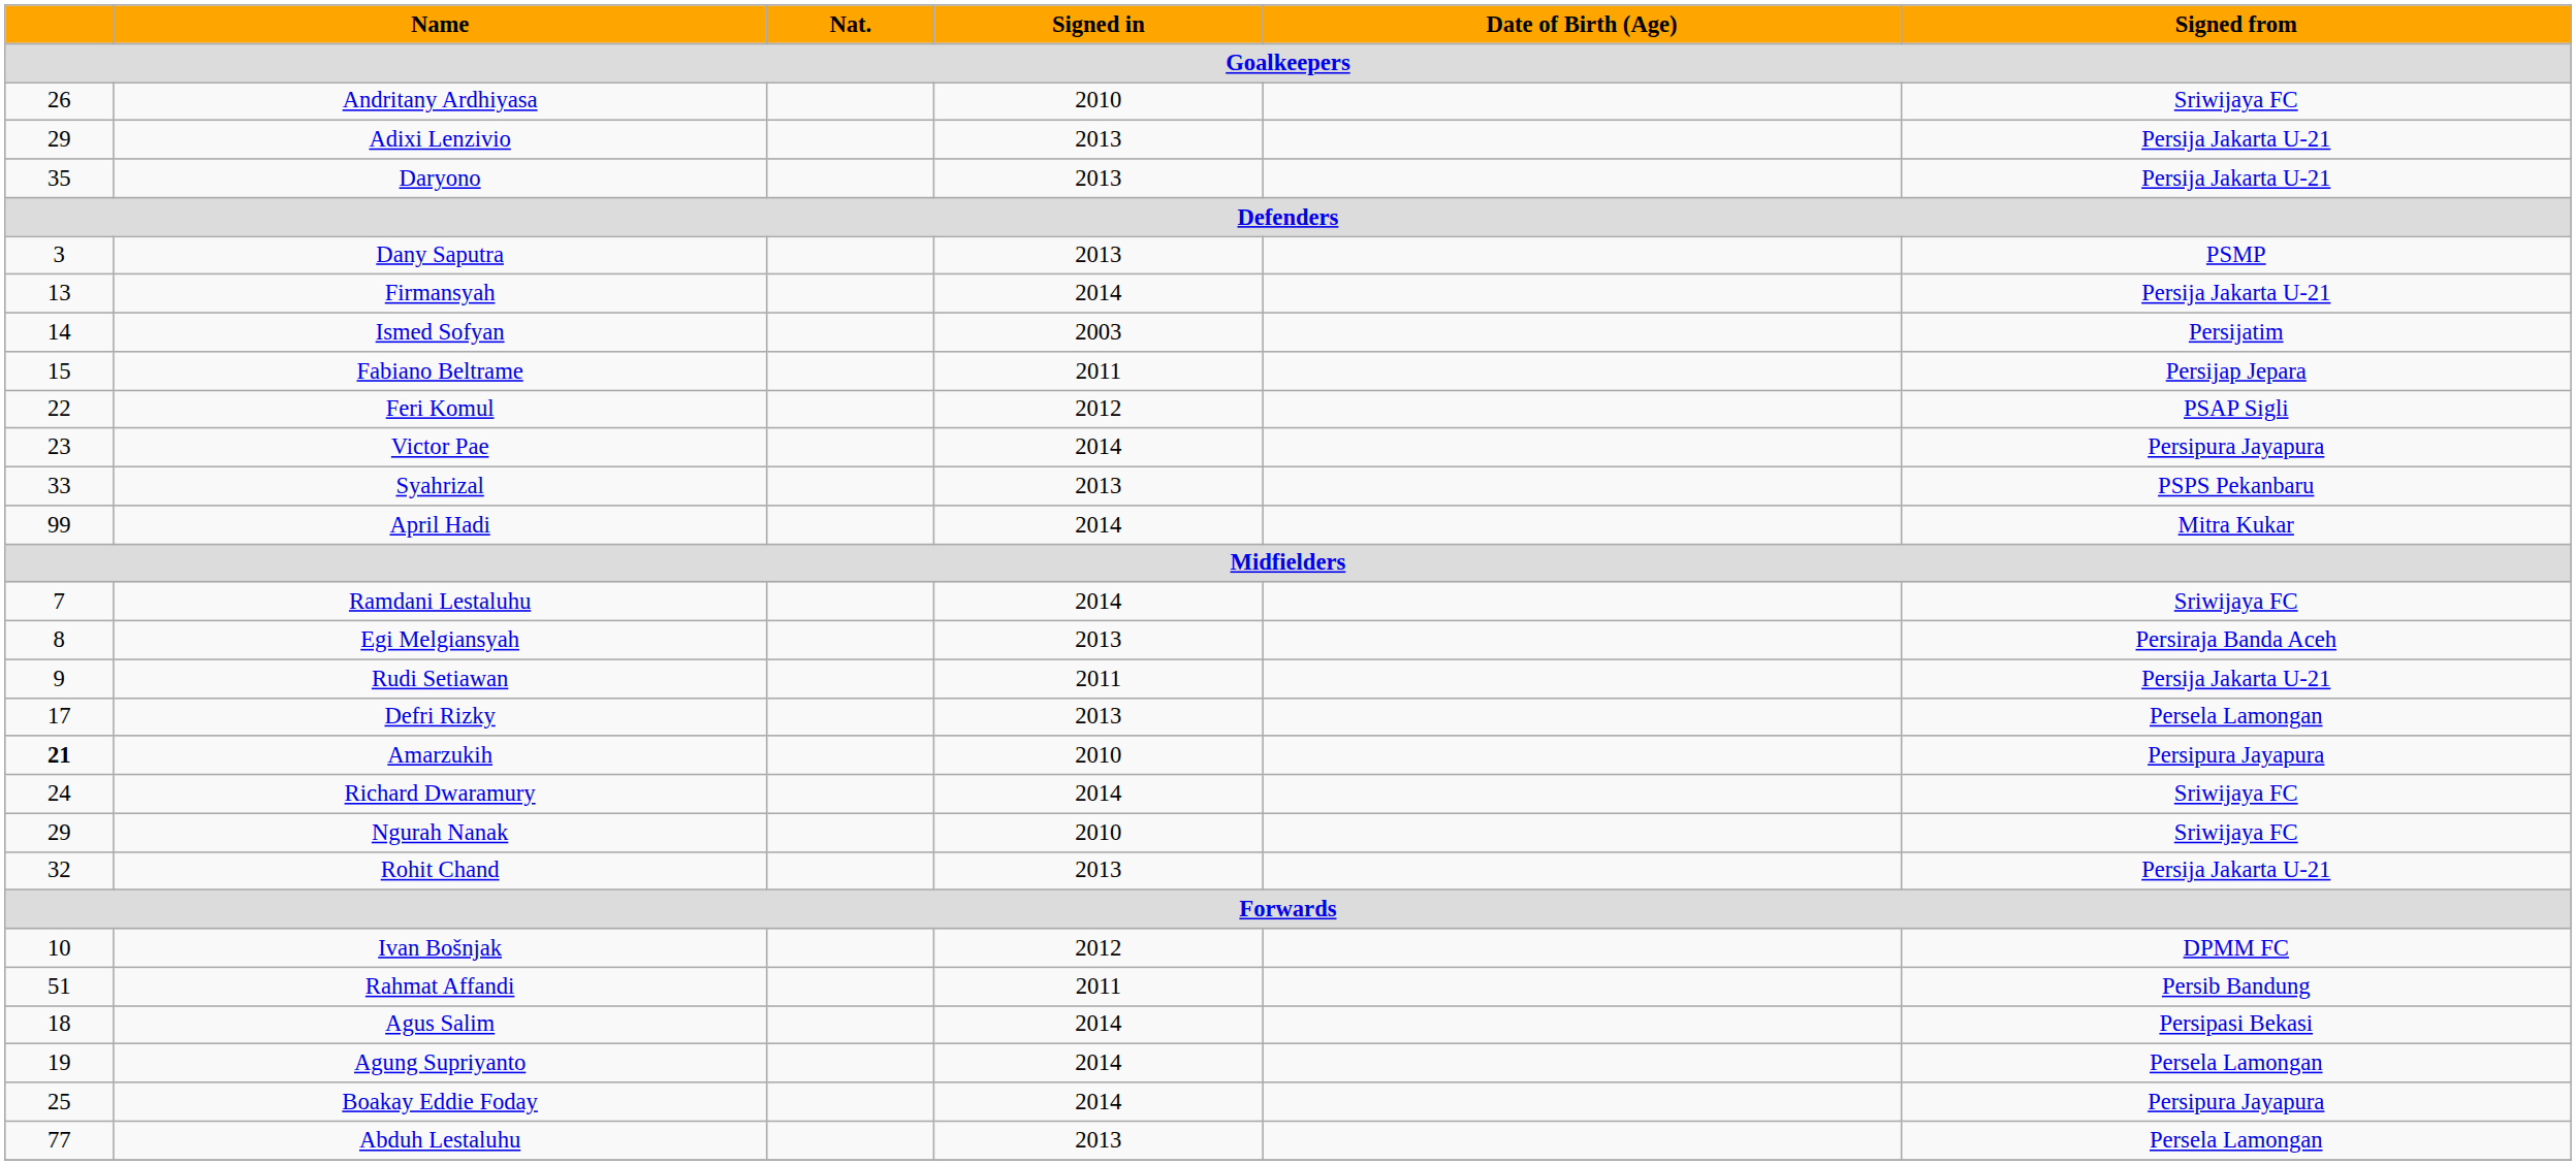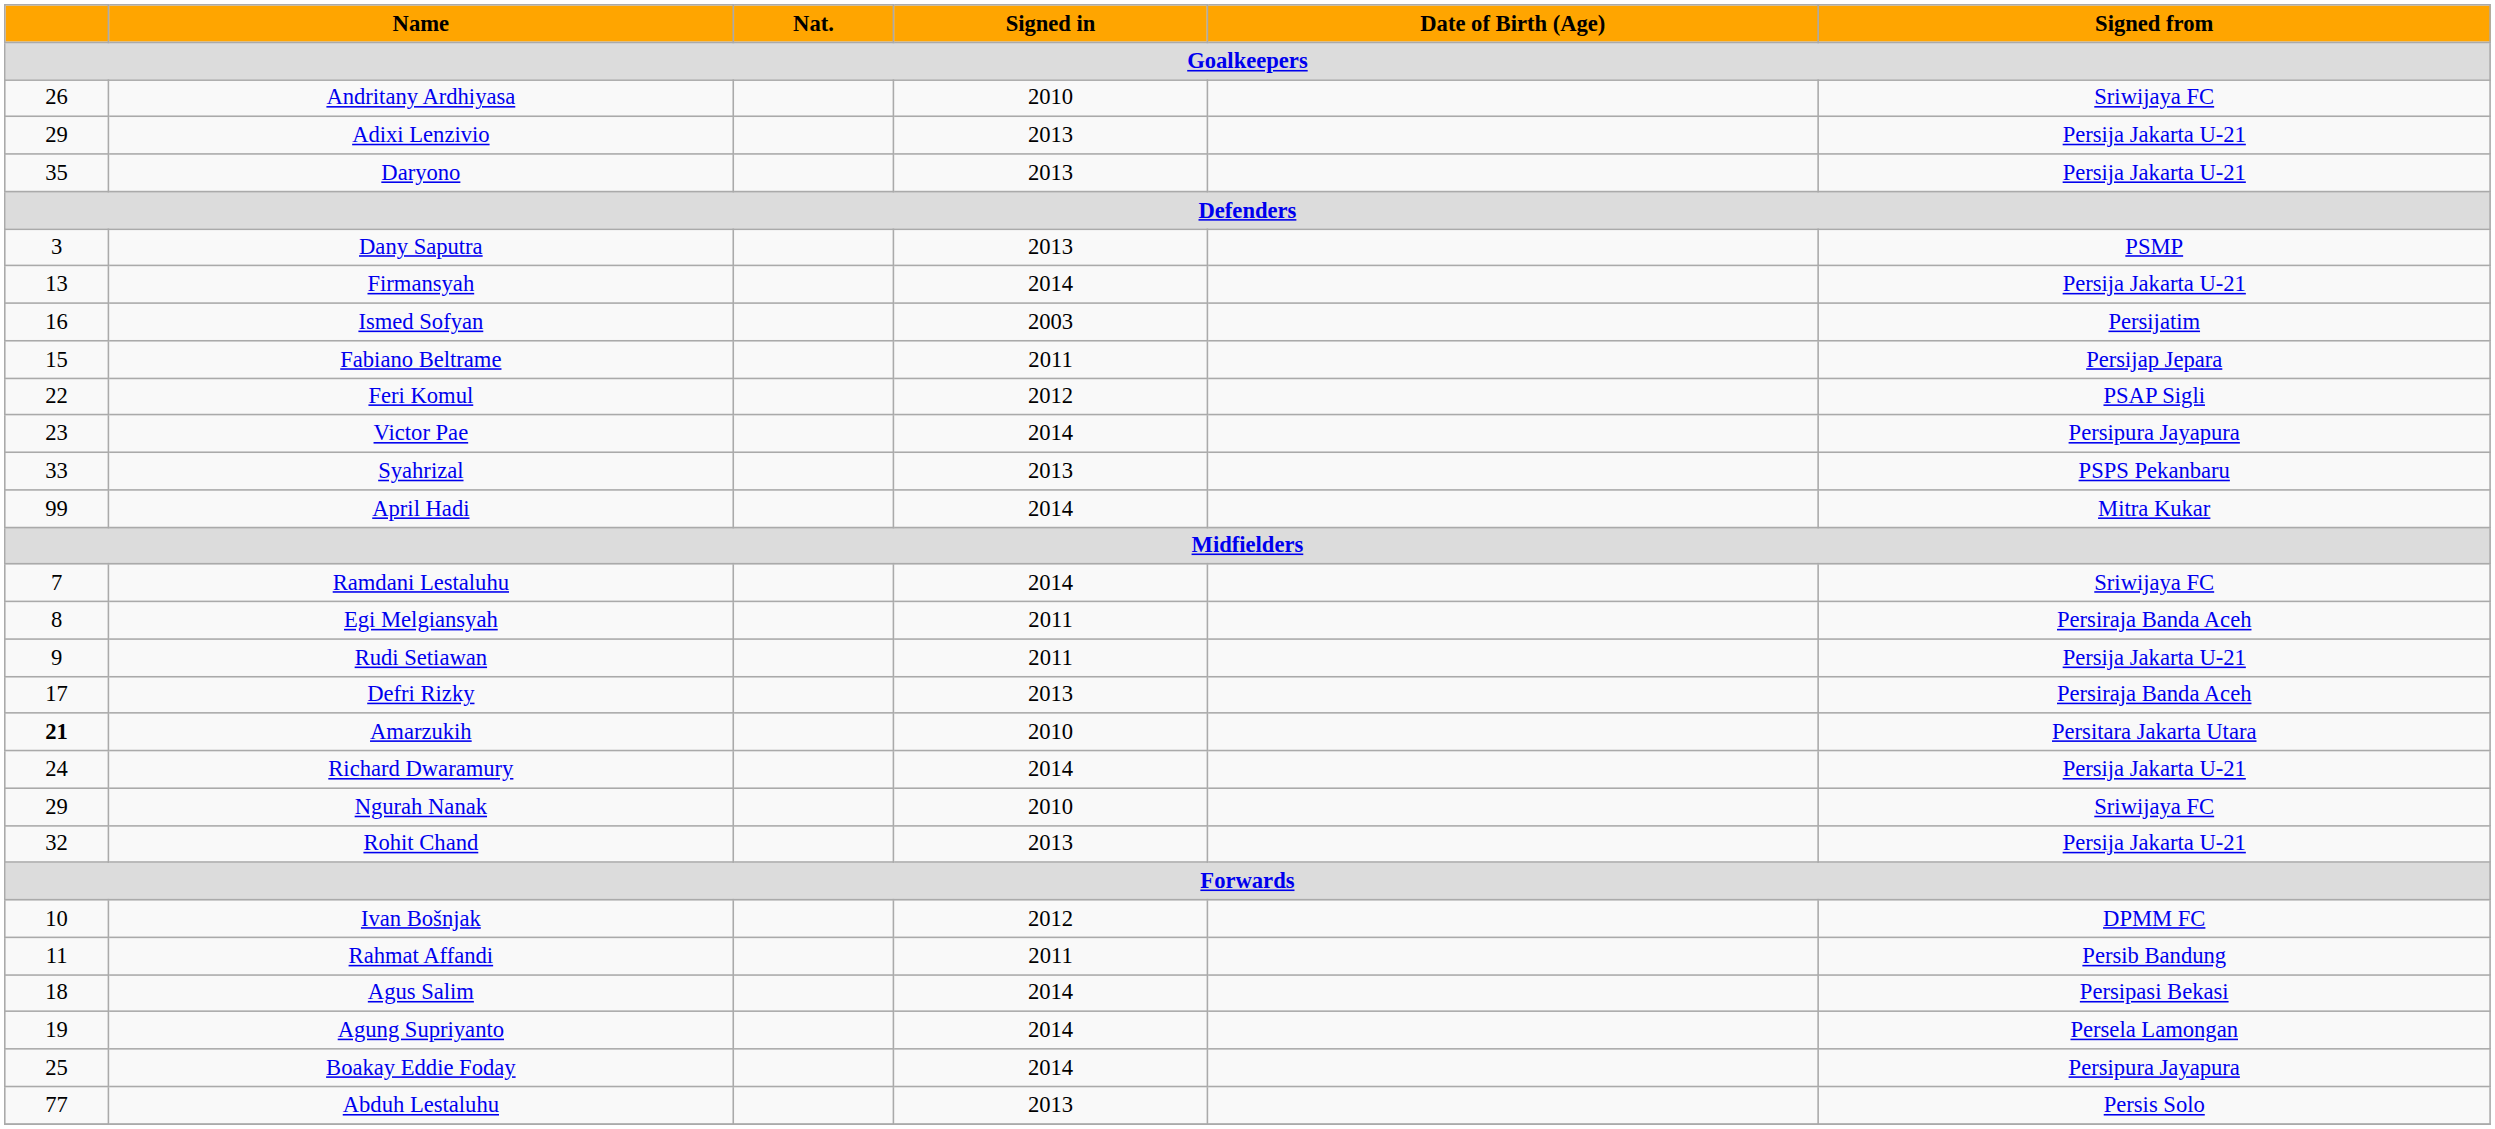 <table class="wikitable sortable" style="text-align:center; width:100%; font-size:90%;">
 <tr>
 <th style="background:orange; text-align:center;"></th>
 <th style="background:orange; text-align:center;">Name</th>
 <th style="background:orange; text-align:center;">Nat.</th>
 <th style="background:orange; text-align:center;">Signed in</th>
 <th style="background:orange; text-align:center;">Date of Birth (Age)</th>
 <th style="background:orange; text-align:center;">Signed from</th>
 </tr>
 <tr>
 <th colspan=8 style="background:#dcdcdc; text-align:center;"><a href='#'>Goalkeepers</a></th>
 </tr>
 <tr>
 <td>26</td>
 <td><a href='#'>Andritany Ardhiyasa</a></td>
 <td></td>
 <td>2010</td>
 <td></td>
 <td> <a href='#'>Sriwijaya FC</a></td>
 </tr>
 <tr>
 <td>29</td>
 <td><a href='#'>Adixi Lenzivio</a></td>
 <td></td>
 <td>2013</td>
 <td></td>
 <td> <a href='#'>Persija Jakarta U-21</a></td>
 </tr>
 <tr>
 <td>35</td>
 <td><a href='#'>Daryono</a></td>
 <td></td>
 <td>2013</td>
 <td></td>
 <td> <a href='#'>Persija Jakarta U-21</a></td>
 </tr>
 <tr>
 <th colspan=8 style="background:#dcdcdc; text-align:center;"><a href='#'>Defenders</a></th>
 </tr>
 <tr>
 <td>3</td>
 <td><a href='#'>Dany Saputra</a></td>
 <td></td>
 <td>2013</td>
 <td></td>
 <td> <a href='#'>PSMP</a></td>
 </tr>
 <tr>
 <td>13</td>
 <td><a href='#'>Firmansyah</a></td>
 <td></td>
 <td>2014</td>
 <td></td>
 <td> <a href='#'>Persija Jakarta U-21</a></td>
 </tr>
 <tr>
-<td>14</td>
+<td>16</td>
 <td><a href='#'>Ismed Sofyan</a></td>
 <td></td>
 <td>2003</td>
 <td></td>
 <td> <a href='#'>Persijatim</a></td>
 </tr>
 <tr>
 <td>15</td>
 <td><a href='#'>Fabiano Beltrame</a></td>
 <td></td>
 <td>2011</td>
 <td></td>
 <td> <a href='#'>Persijap Jepara</a></td>
 </tr>
 <tr>
 <td>22</td>
 <td><a href='#'>Feri Komul</a></td>
 <td></td>
 <td>2012</td>
 <td></td>
 <td> <a href='#'>PSAP Sigli</a></td>
 </tr>
 <tr>
 <td>23</td>
 <td><a href='#'>Victor Pae</a></td>
 <td></td>
 <td>2014</td>
 <td></td>
 <td> <a href='#'>Persipura Jayapura</a></td>
 </tr>
 <tr>
 <td>33</td>
 <td><a href='#'>Syahrizal</a></td>
 <td></td>
 <td>2013</td>
 <td></td>
 <td> <a href='#'>PSPS Pekanbaru</a></td>
 </tr>
 <tr>
 <td>99</td>
 <td><a href='#'>April Hadi</a></td>
 <td></td>
 <td>2014</td>
 <td></td>
 <td> <a href='#'>Mitra Kukar</a></td>
 </tr>
 <tr>
 <th colspan=8 style="background:#dcdcdc; text-align:center;"><a href='#'>Midfielders</a></th>
 </tr>
 <tr>
 <td>7</td>
 <td><a href='#'>Ramdani Lestaluhu</a></td>
 <td></td>
 <td>2014</td>
 <td></td>
 <td> <a href='#'>Sriwijaya FC</a></td>
 </tr>
 <tr>
 <td>8</td>
 <td><a href='#'>Egi Melgiansyah</a></td>
 <td></td>
-<td>2013</td>
+<td>2011</td>
 <td></td>
 <td> <a href='#'>Persiraja Banda Aceh</a></td>
 </tr>
 <tr>
 <td>9</td>
 <td><a href='#'>Rudi Setiawan</a></td>
 <td></td>
 <td>2011</td>
 <td></td>
 <td> <a href='#'>Persija Jakarta U-21</a></td>
 </tr>
 <tr>
 <td>17</td>
 <td><a href='#'>Defri Rizky</a></td>
 <td></td>
 <td>2013</td>
 <td></td>
-<td> <a href='#'>Persela Lamongan</a></td>
+<td> <a href='#'>Persiraja Banda Aceh</a></td>
 </tr>
 <tr>
 <td><strong>21</strong></td>
 <td><a href='#'>Amarzukih</a></td>
 <td></td>
 <td>2010</td>
 <td></td>
-<td> <a href='#'>Persipura Jayapura</a></td>
+<td> <a href='#'>Persitara Jakarta Utara</a></td>
 </tr>
 <tr>
 <td>24</td>
 <td><a href='#'>Richard Dwaramury</a></td>
 <td></td>
 <td>2014</td>
 <td></td>
-<td> <a href='#'>Sriwijaya FC</a></td>
+<td> <a href='#'>Persija Jakarta U-21</a></td>
 </tr>
 <tr>
 <td>29</td>
 <td><a href='#'>Ngurah Nanak</a></td>
 <td></td>
 <td>2010</td>
 <td></td>
 <td> <a href='#'>Sriwijaya FC</a></td>
 </tr>
 <tr>
 <td>32</td>
 <td><a href='#'>Rohit Chand</a></td>
 <td></td>
 <td>2013</td>
 <td></td>
 <td> <a href='#'>Persija Jakarta U-21</a></td>
 </tr>
 <tr>
 <th colspan=8 style="background:#dcdcdc; text-align:center;"><a href='#'>Forwards</a></th>
 </tr>
 <tr>
 <td>10</td>
 <td><a href='#'>Ivan Bošnjak</a></td>
 <td></td>
 <td>2012</td>
 <td></td>
 <td> <a href='#'>DPMM FC</a></td>
 </tr>
 <tr>
-<td>51</td>
+<td>11</td>
 <td><a href='#'>Rahmat Affandi</a></td>
 <td></td>
 <td>2011</td>
 <td></td>
 <td> <a href='#'>Persib Bandung</a></td>
 </tr>
 <tr>
 <td>18</td>
 <td><a href='#'>Agus Salim</a></td>
 <td></td>
 <td>2014</td>
 <td></td>
 <td> <a href='#'>Persipasi Bekasi</a></td>
 </tr>
 <tr>
 <td>19</td>
 <td><a href='#'>Agung Supriyanto</a></td>
 <td></td>
 <td>2014</td>
 <td></td>
 <td> <a href='#'>Persela Lamongan</a></td>
 </tr>
 <tr>
 <td>25</td>
 <td><a href='#'>Boakay Eddie Foday</a></td>
 <td></td>
 <td>2014</td>
 <td></td>
 <td> <a href='#'>Persipura Jayapura</a></td>
 </tr>
 <tr>
 <td>77</td>
 <td><a href='#'>Abduh Lestaluhu</a></td>
 <td></td>
 <td>2013</td>
 <td></td>
-<td> <a href='#'>Persela Lamongan</a></td>
+<td> <a href='#'>Persis Solo</a></td>
 </tr>
 <tr>
 </tr>
 </table>
